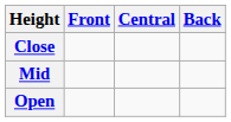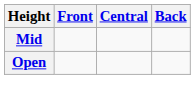 <table class="wikitable" style="text-align:center">
 <tr>
 <th scope="col">Height</th>
 <th scope="col"><a href='#'>Front</a></th>
 <th scope="col"><a href='#'>Central</a></th>
 <th scope="col"><a href='#'>Back</a></th>
-</tr>
-<tr>
-<th scope="row"><a href='#'>Close</a></th>
-<td></td>
-<td></td>
-<td></td>
 </tr>
 <tr>
 <th scope="row"><a href='#'>Mid</a></th>
 <td></td>
 <td></td>
 <td></td>
 </tr>
 <tr>
 <th scope="row"><a href='#'>Open</a></th>
 <td></td>
 <td></td>
 <td></td>
 </tr>
 </table>
